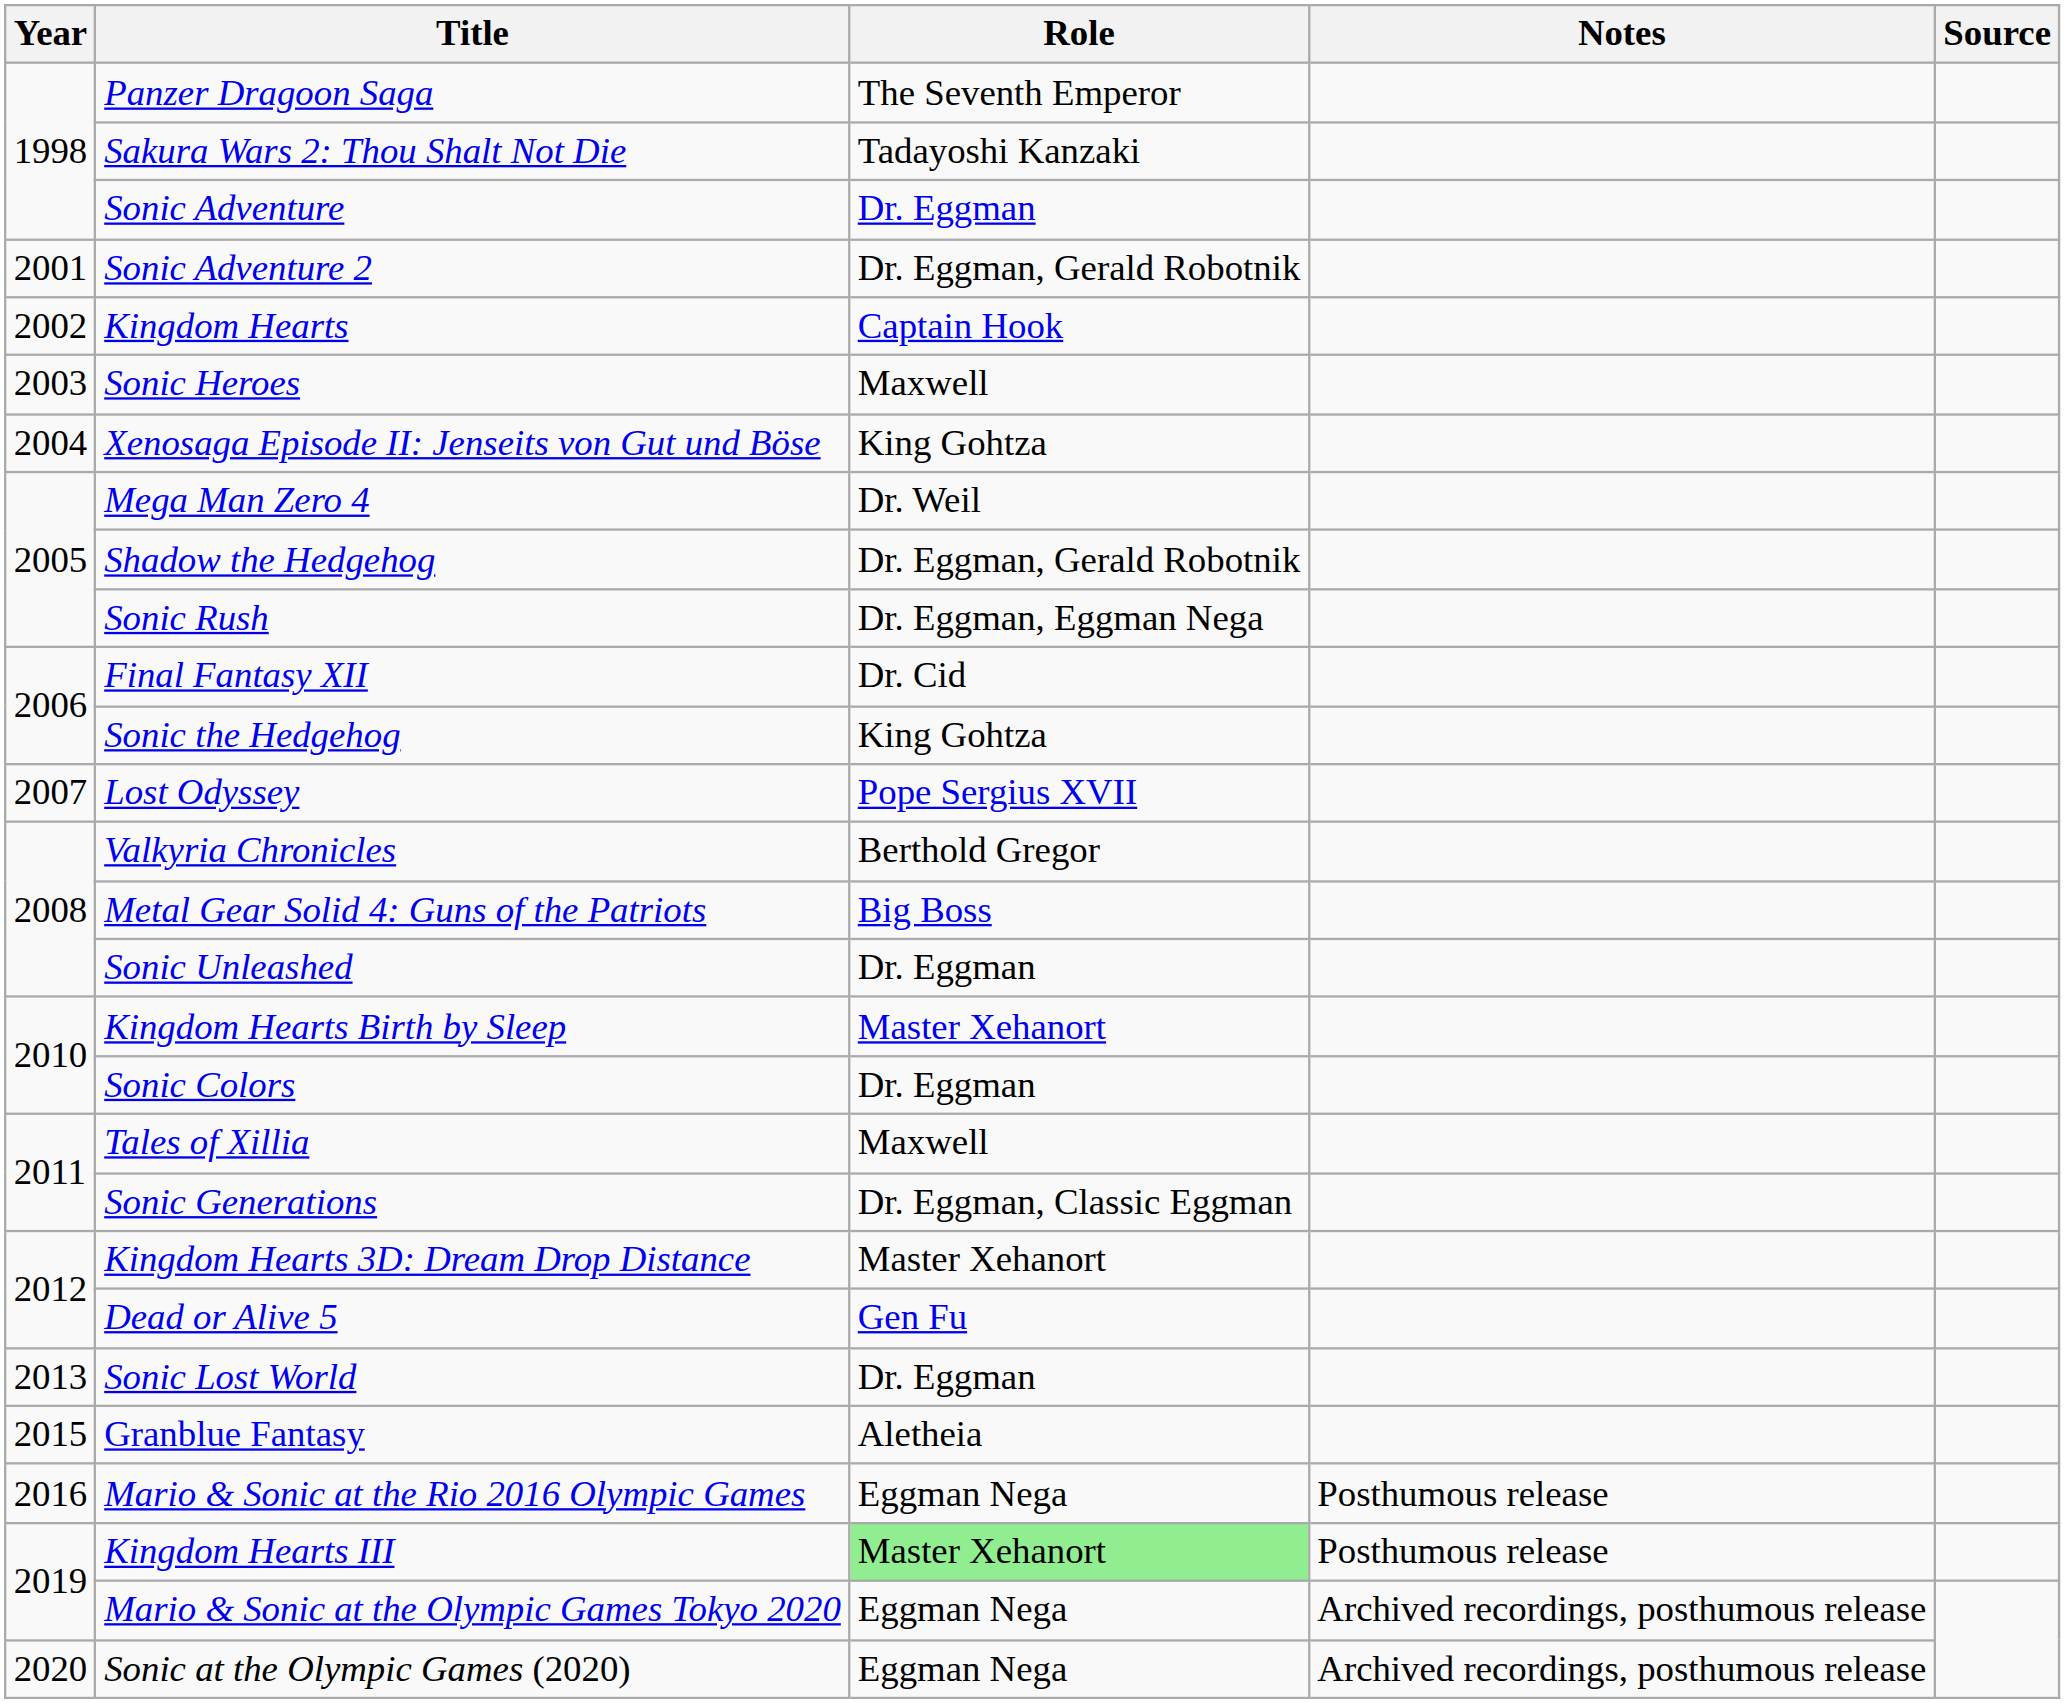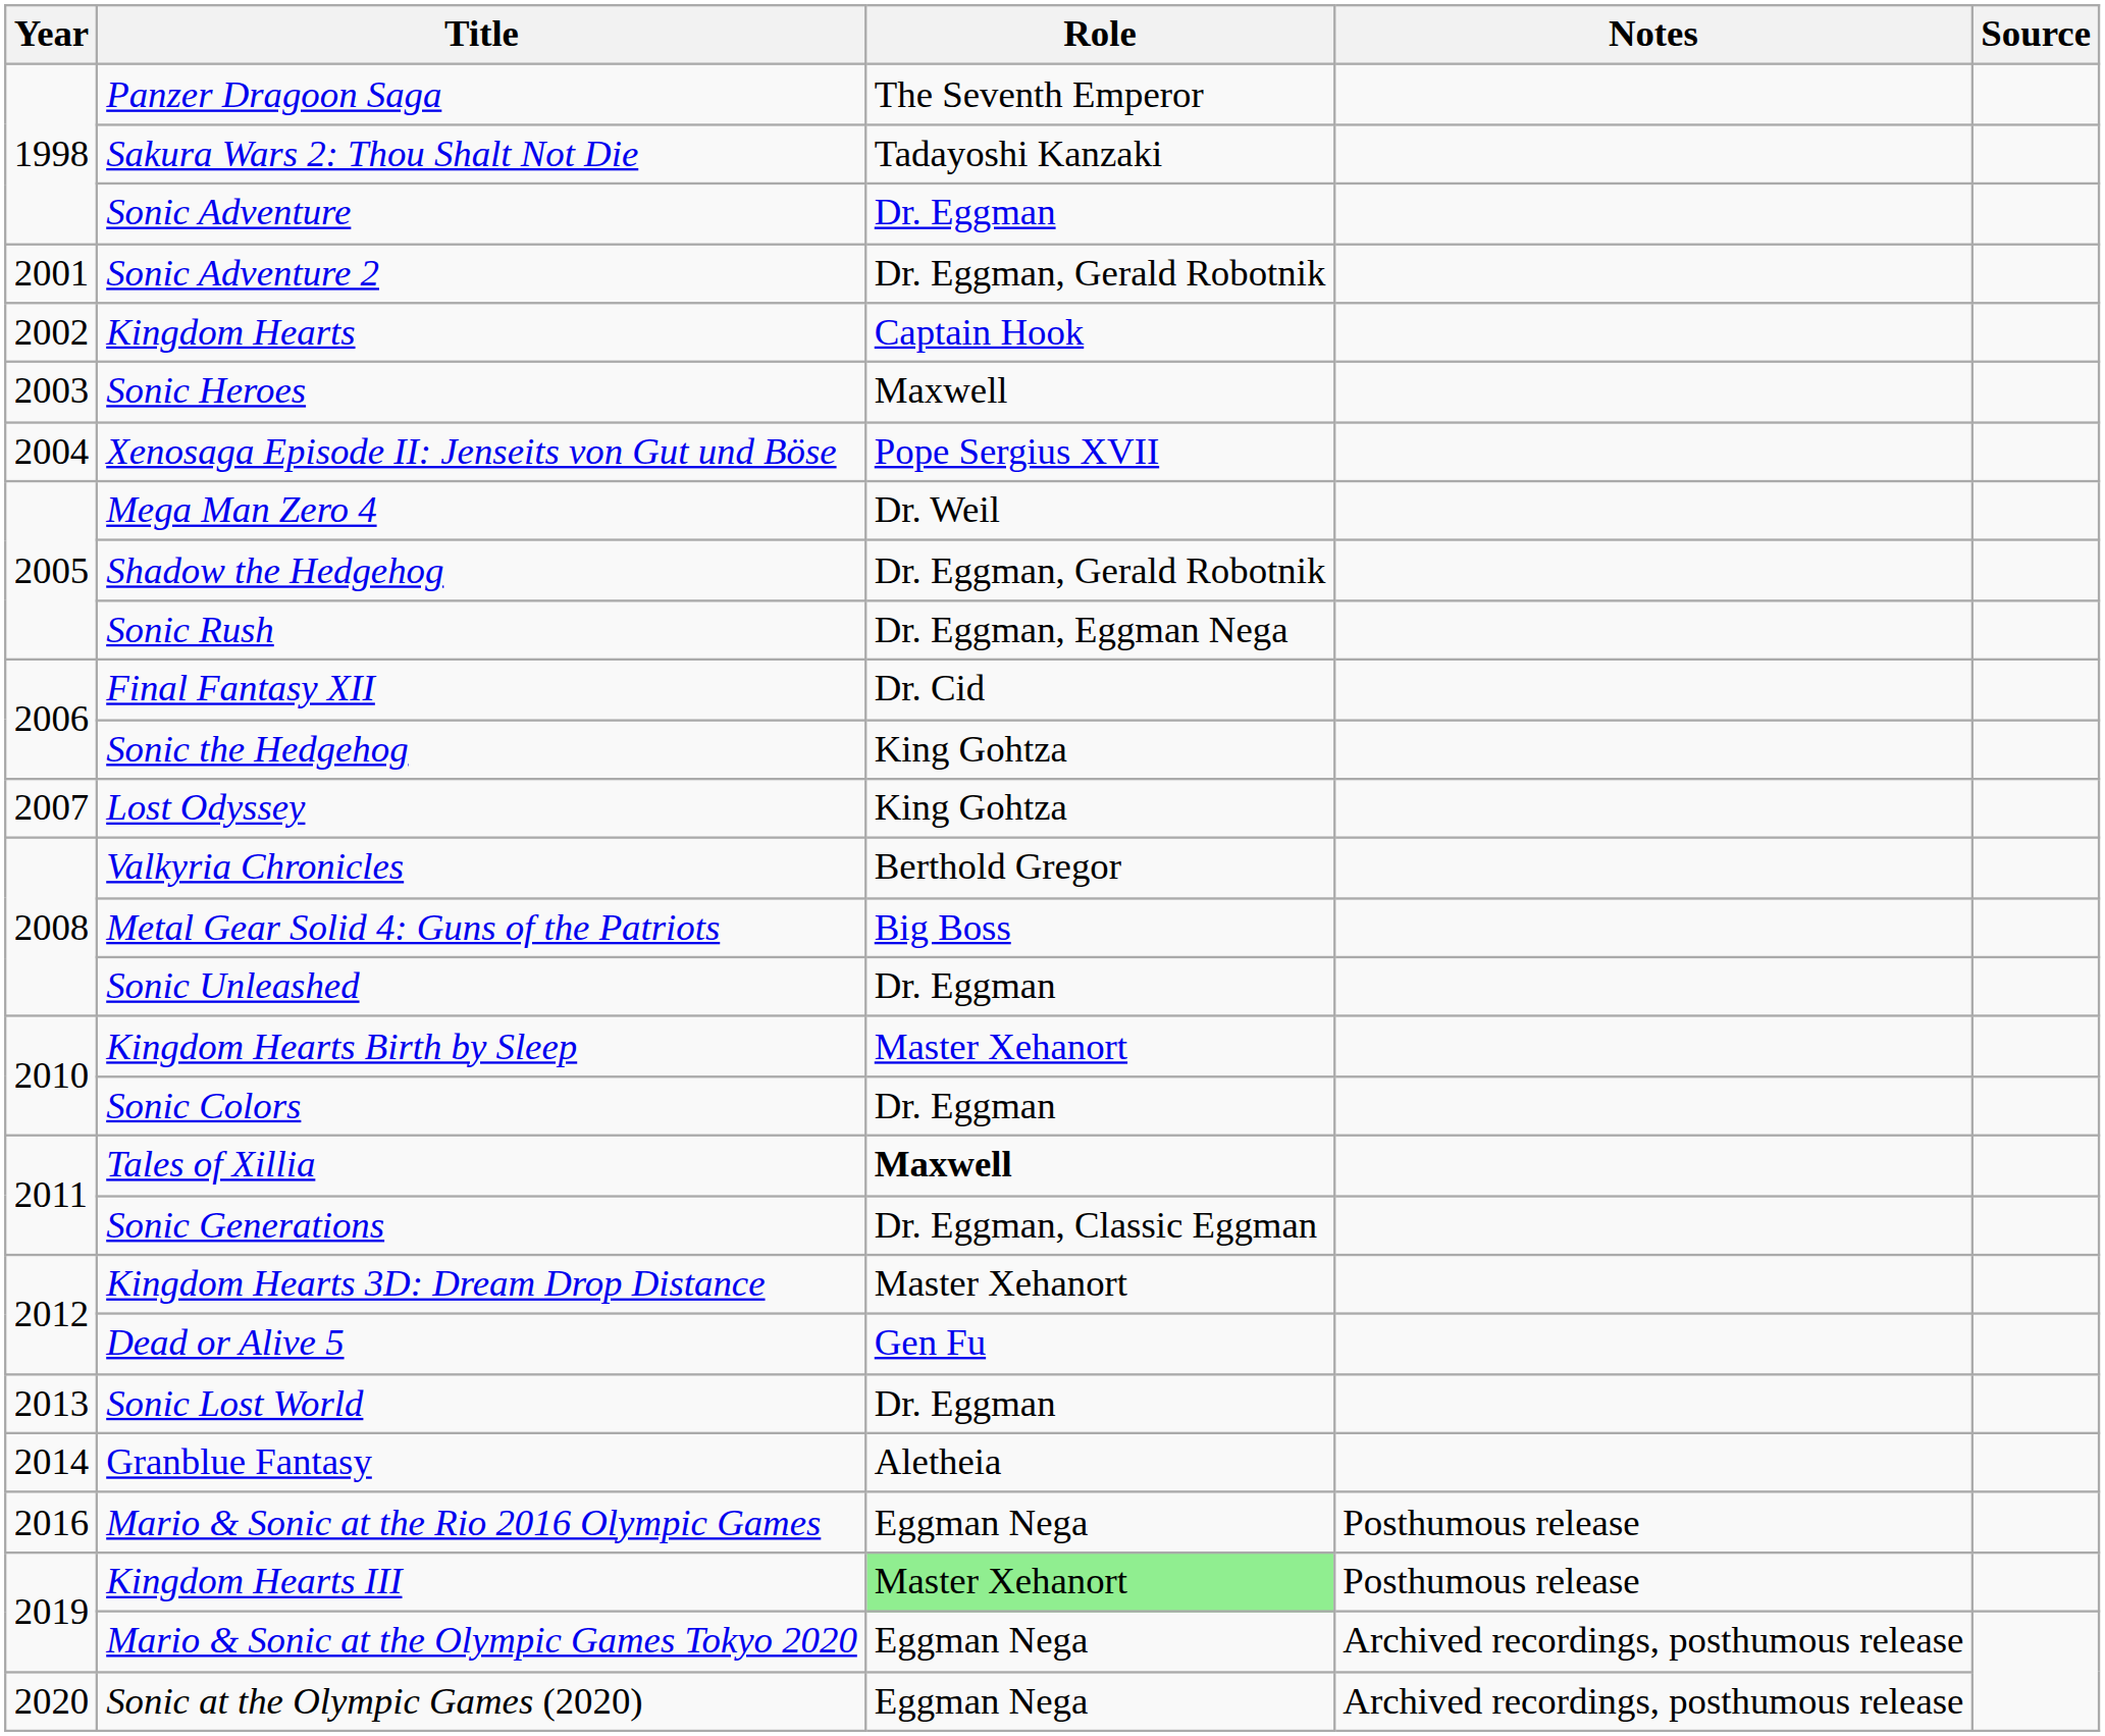 <table class="wikitable sortable">
 <tr>
 <th>Year</th>
 <th>Title</th>
 <th>Role</th>
 <th>Notes</th>
 <th>Source</th>
 </tr>
 <tr>
 <td rowspan="3">1998</td>
 <td><em><a href='#'>Panzer Dragoon Saga</a></em></td>
 <td>The Seventh Emperor</td>
 <td></td>
 <td></td>
 </tr>
 <tr>
 <td><em><a href='#'>Sakura Wars 2: Thou Shalt Not Die</a></em></td>
 <td>Tadayoshi Kanzaki</td>
 <td></td>
 <td></td>
 </tr>
 <tr>
 <td><em><a href='#'>Sonic Adventure</a></em></td>
 <td><a href='#'>Dr. Eggman</a></td>
 <td></td>
 <td></td>
 </tr>
 <tr>
 <td>2001</td>
 <td><em><a href='#'>Sonic Adventure 2</a></em></td>
 <td>Dr. Eggman, Gerald Robotnik</td>
 <td></td>
 <td></td>
 </tr>
 <tr>
 <td>2002</td>
 <td><em><a href='#'>Kingdom Hearts</a></em></td>
 <td><a href='#'>Captain Hook</a></td>
 <td></td>
 <td></td>
 </tr>
 <tr>
 <td>2003</td>
 <td><em><a href='#'>Sonic Heroes</a></em></td>
 <td>Maxwell</td>
 <td></td>
 <td></td>
 </tr>
 <tr>
 <td>2004</td>
 <td><em><a href='#'>Xenosaga Episode II: Jenseits von Gut und Böse</a></em></td>
-<td>King Gohtza</td>
+<td><a href='#'>Pope Sergius XVII</a></td>
 <td></td>
 <td></td>
 </tr>
 <tr>
 <td rowspan="3">2005</td>
 <td><em><a href='#'>Mega Man Zero 4</a></em></td>
 <td>Dr. Weil</td>
 <td></td>
 <td></td>
 </tr>
 <tr>
 <td><em><a href='#'>Shadow the Hedgehog</a></em></td>
 <td>Dr. Eggman, Gerald Robotnik</td>
 <td></td>
 <td></td>
 </tr>
 <tr>
 <td><em><a href='#'>Sonic Rush</a></em></td>
 <td>Dr. Eggman, Eggman Nega</td>
 <td></td>
 <td></td>
 </tr>
 <tr>
 <td rowspan="2">2006</td>
 <td><em><a href='#'>Final Fantasy XII</a></em></td>
 <td>Dr. Cid</td>
 <td></td>
 <td></td>
 </tr>
 <tr>
 <td><em><a href='#'>Sonic the Hedgehog</a></em></td>
 <td>King Gohtza</td>
 <td></td>
 <td></td>
 </tr>
 <tr>
 <td>2007</td>
 <td><em><a href='#'>Lost Odyssey</a></em></td>
-<td><a href='#'>Pope Sergius XVII</a></td>
+<td>King Gohtza</td>
 <td></td>
 <td></td>
 </tr>
 <tr>
 <td rowspan="3">2008</td>
 <td><em><a href='#'>Valkyria Chronicles</a></em></td>
 <td>Berthold Gregor</td>
 <td></td>
 <td></td>
 </tr>
 <tr>
 <td><em><a href='#'>Metal Gear Solid 4: Guns of the Patriots</a></em></td>
 <td><a href='#'>Big Boss</a></td>
 <td></td>
 <td></td>
 </tr>
 <tr>
 <td><em><a href='#'>Sonic Unleashed</a></em></td>
 <td>Dr. Eggman</td>
 <td></td>
 <td></td>
 </tr>
 <tr>
 <td rowspan="2">2010</td>
 <td><em><a href='#'>Kingdom Hearts Birth by Sleep</a></em></td>
 <td><a href='#'>Master Xehanort</a></td>
 <td></td>
 <td></td>
 </tr>
 <tr>
 <td><em><a href='#'>Sonic Colors</a></em></td>
 <td>Dr. Eggman</td>
 <td></td>
 <td></td>
 </tr>
 <tr>
 <td rowspan="2">2011</td>
 <td><em><a href='#'>Tales of Xillia</a></em></td>
-<td>Maxwell</td>
+<td><strong>Maxwell</strong></td>
 <td></td>
 <td></td>
 </tr>
 <tr>
 <td><em><a href='#'>Sonic Generations</a></em></td>
 <td>Dr. Eggman, Classic Eggman</td>
 <td></td>
 <td></td>
 </tr>
 <tr>
 <td rowspan="2">2012</td>
 <td><em><a href='#'>Kingdom Hearts 3D: Dream Drop Distance</a></em></td>
 <td>Master Xehanort</td>
 <td></td>
 <td></td>
 </tr>
 <tr>
 <td><em><a href='#'>Dead or Alive 5</a></em></td>
 <td><a href='#'>Gen Fu</a></td>
 <td></td>
 <td></td>
 </tr>
 <tr>
 <td>2013</td>
 <td><em><a href='#'>Sonic Lost World</a></em></td>
 <td>Dr. Eggman</td>
 <td></td>
 <td></td>
 </tr>
 <tr>
-<td>2015</td>
+<td>2014</td>
 <td><a href='#'>Granblue Fantasy</a></td>
 <td>Aletheia</td>
 <td></td>
 <td></td>
 </tr>
 <tr>
 <td>2016</td>
 <td><em><a href='#'>Mario & Sonic at the Rio 2016 Olympic Games</a></em></td>
 <td>Eggman Nega</td>
 <td>Posthumous release</td>
 <td></td>
 </tr>
 <tr>
 <td rowspan="2">2019</td>
 <td><em><a href='#'>Kingdom Hearts III</a></em></td>
 <td style="background: lightgreen;">Master Xehanort</td>
 <td>Posthumous release</td>
 <td></td>
 </tr>
 <tr>
 <td><em><a href='#'>Mario & Sonic at the Olympic Games Tokyo 2020</a></em></td>
 <td>Eggman Nega</td>
 <td>Archived recordings, posthumous release</td>
 </tr>
 <tr>
 <td>2020</td>
 <td><em>Sonic at the Olympic Games</em> (2020)</td>
 <td>Eggman Nega</td>
 <td>Archived recordings, posthumous release</td>
 </tr>
 </table>
